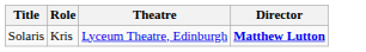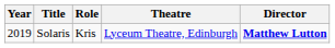 <table class="wikitable">
 <tr>
+<th>Year</th>
 <th>Title</th>
 <th>Role</th>
 <th>Theatre</th>
 <th>Director</th>
 </tr>
 <tr>
+<td>2019</td>
 <td>Solaris</td>
 <td>Kris</td>
 <td><a href='#'>Lyceum Theatre, Edinburgh</a></td>
 <td><strong><a href='#'>Matthew Lutton</a></strong></td>
 </tr>
 </table>
